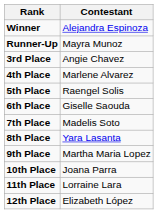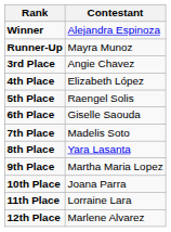 <table class="wikitable">
 <tr>
 <th>Rank</th>
 <th>Contestant</th>
 </tr>
 <tr>
 <td><strong>Winner</strong></td>
 <td><a href='#'>Alejandra Espinoza</a></td>
 </tr>
 <tr>
 <td><strong>Runner-Up</strong></td>
 <td>Mayra Munoz</td>
 </tr>
 <tr>
 <td><strong>3rd Place</strong></td>
 <td>Angie Chavez</td>
 </tr>
 <tr>
 <td><strong>4th Place</strong></td>
-<td>Marlene Alvarez</td>
+<td>Elizabeth López</td>
 </tr>
 <tr>
 <td><strong>5th Place</strong></td>
 <td>Raengel Solis</td>
 </tr>
 <tr>
 <td><strong>6th Place</strong></td>
 <td>Giselle Saouda</td>
 </tr>
 <tr>
 <td><strong>7th Place</strong></td>
 <td>Madelis Soto</td>
 </tr>
 <tr>
 <td><strong>8th Place</strong></td>
 <td><a href='#'>Yara Lasanta</a></td>
 </tr>
 <tr>
 <td><strong>9th Place</strong></td>
 <td>Martha Maria Lopez</td>
 </tr>
 <tr>
 <td><strong>10th Place</strong></td>
 <td>Joana Parra</td>
 </tr>
 <tr>
 <td><strong>11th Place</strong></td>
 <td>Lorraine Lara</td>
 </tr>
 <tr>
 <td><strong>12th Place</strong></td>
-<td>Elizabeth López</td>
+<td>Marlene Alvarez</td>
 </tr>
 </table>
